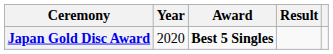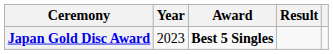 <table class="wikitable plainrowheaders" style=text-align:center>
 <tr>
 <th scope="col">Ceremony</th>
 <th scope="col">Year</th>
 <th scope="col">Award</th>
 <th scope="col">Result</th>
 <th scope="col" class="unsortable"></th>
 </tr>
 <tr>
 <th scope="row"><a href='#'>Japan Gold Disc Award</a></th>
-<td>2020</td>
+<td>2023</td>
 <td><strong>Best 5 Singles</strong></td>
 <td></td>
 <td style="text-align:center;"></td>
 </tr>
 </table>
